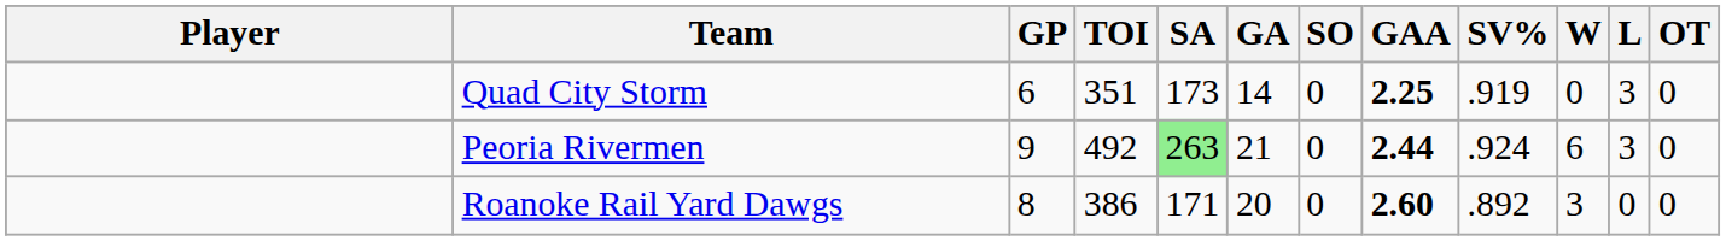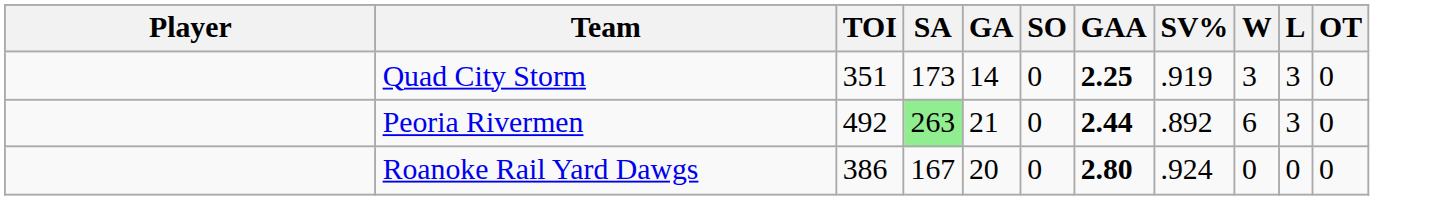 <table class="wikitable sortable">
 <tr>
 <th style="width:12em">Player</th>
 <th style="width:15em">Team</th>
-<th>GP</th>
 <th>TOI</th>
 <th>SA</th>
 <th>GA</th>
 <th>SO</th>
 <th>GAA</th>
 <th>SV%</th>
 <th>W</th>
 <th>L</th>
 <th>OT</th>
 </tr>
 <tr>
 <td></td>
 <td><a href='#'>Quad City Storm</a></td>
-<td>6</td>
 <td>351</td>
 <td>173</td>
 <td>14</td>
 <td>0</td>
 <td><strong>2.25</strong></td>
 <td>.919</td>
-<td>0</td>
+<td>3</td>
 <td>3</td>
 <td>0</td>
 </tr>
 <tr>
 <td></td>
 <td><a href='#'>Peoria Rivermen</a></td>
-<td>9</td>
 <td>492</td>
 <td style="background: lightgreen;">263</td>
 <td>21</td>
 <td>0</td>
 <td><strong>2.44</strong></td>
-<td>.924</td>
+<td>.892</td>
 <td>6</td>
 <td>3</td>
 <td>0</td>
 </tr>
 <tr>
 <td></td>
 <td><a href='#'>Roanoke Rail Yard Dawgs</a></td>
-<td>8</td>
 <td>386</td>
-<td>171</td>
+<td>167</td>
 <td>20</td>
 <td>0</td>
-<td><strong>2.60</strong></td>
-<td>.892</td>
-<td>3</td>
+<td><strong>2.80</strong></td>
+<td>.924</td>
+<td>0</td>
 <td>0</td>
 <td>0</td>
 </tr>
 </table>
